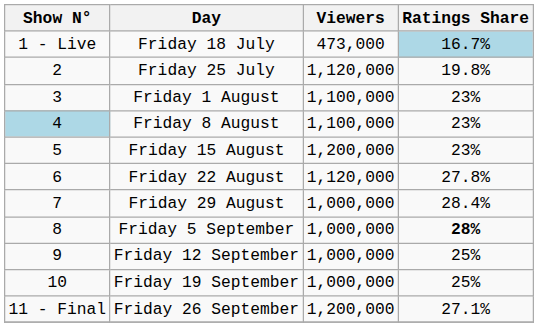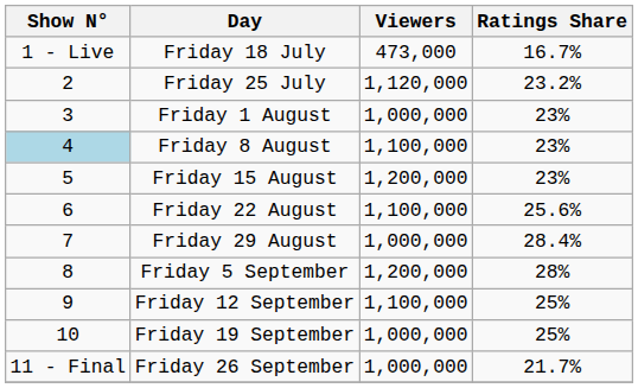 <table class="wikitable sortable centre" style="text-align:center;font-size:100%;">
 <tr>
 <th>Show N°</th>
 <th>Day</th>
 <th>Viewers</th>
 <th>Ratings Share</th>
 </tr>
 <tr>
 <td>1 - Live</td>
 <td>Friday 18 July</td>
 <td>473,000</td>
-<td style="background: lightblue;">16.7%</td>
+<td>16.7%</td>
 </tr>
 <tr>
 <td>2</td>
 <td>Friday 25 July</td>
 <td>1,120,000</td>
-<td>19.8%</td>
+<td>23.2%</td>
 </tr>
 <tr>
 <td>3</td>
 <td>Friday 1 August</td>
-<td>1,100,000</td>
+<td>1,000,000</td>
 <td>23%</td>
 </tr>
 <tr>
 <td style="background: lightblue;">4</td>
 <td>Friday 8 August</td>
 <td>1,100,000</td>
 <td>23%</td>
 </tr>
 <tr>
 <td>5</td>
 <td>Friday 15 August</td>
 <td>1,200,000</td>
 <td>23%</td>
 </tr>
 <tr>
 <td>6</td>
 <td>Friday 22 August</td>
-<td>1,120,000</td>
-<td>27.8%</td>
+<td>1,100,000</td>
+<td>25.6%</td>
 </tr>
 <tr>
 <td>7</td>
 <td>Friday 29 August</td>
 <td>1,000,000</td>
 <td>28.4%</td>
 </tr>
 <tr>
 <td>8</td>
 <td>Friday 5 September</td>
-<td>1,000,000</td>
-<td><strong>28%</strong></td>
+<td>1,200,000</td>
+<td>28%</td>
 </tr>
 <tr>
 <td>9</td>
 <td>Friday 12 September</td>
-<td>1,000,000</td>
+<td>1,100,000</td>
 <td>25%</td>
 </tr>
 <tr>
 <td>10</td>
 <td>Friday 19 September</td>
 <td>1,000,000</td>
 <td>25%</td>
 </tr>
 <tr>
 <td>11 - Final</td>
 <td>Friday 26 September</td>
-<td>1,200,000</td>
-<td>27.1%</td>
+<td>1,000,000</td>
+<td>21.7%</td>
 </tr>
 <tr>
 </tr>
 </table>
